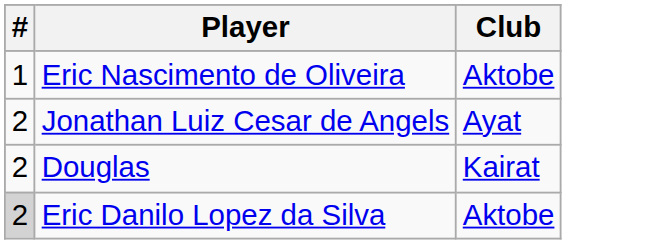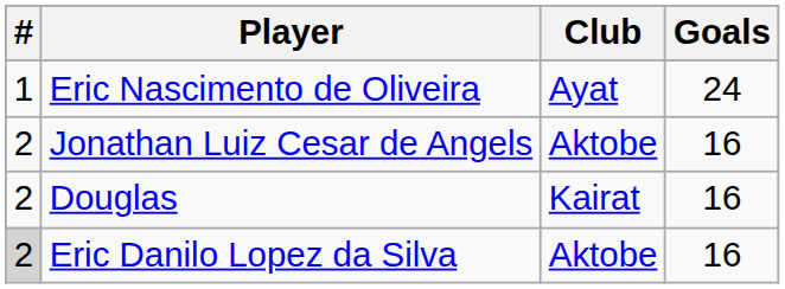 <table class="wikitable sortable" style="text-align:center">
 <tr>
 <th>#</th>
 <th>Player</th>
 <th>Club</th>
+<th>Goals</th>
 </tr>
 <tr>
 <td>1</td>
 <td align="left"> <a href='#'>Eric Nascimento de Oliveira</a></td>
-<td align="left"><a href='#'>Aktobe</a></td>
+<td align="left"><a href='#'>Ayat</a></td>
+<td>24</td>
 </tr>
 <tr>
 <td>2</td>
 <td align="left"> <a href='#'>Jonathan Luiz Cesar de Angels</a></td>
-<td align="left"><a href='#'>Ayat</a></td>
+<td align="left"><a href='#'>Aktobe</a></td>
+<td>16</td>
 </tr>
 <tr>
 <td>2</td>
 <td align="left"> <a href='#'>Douglas</a></td>
 <td align="left"><a href='#'>Kairat</a></td>
+<td>16</td>
 </tr>
 <tr>
 <td style="background: lightgrey;">2</td>
 <td align="left"> <a href='#'>Eric Danilo Lopez da Silva</a></td>
 <td align="left"><a href='#'>Aktobe</a></td>
+<td>16</td>
 </tr>
 </table>
